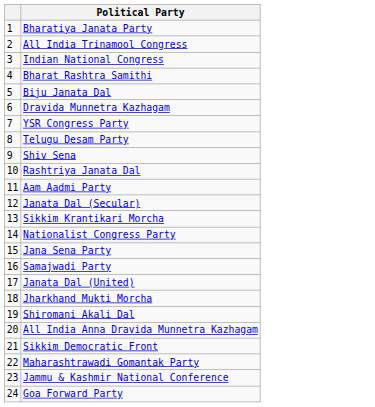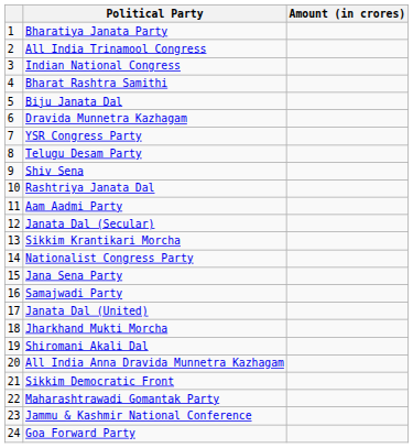 <table class="wikitable sortable">
 <tr>
 <th></th>
 <th>Political Party</th>
+<th>Amount (in crores)</th>
 </tr>
 <tr>
 <td>1</td>
 <td><a href='#'>Bharatiya Janata Party</a></td>
+<td></td>
 </tr>
 <tr>
 <td>2</td>
 <td><a href='#'>All India Trinamool Congress</a></td>
+<td></td>
 </tr>
 <tr>
 <td>3</td>
 <td><a href='#'>Indian National Congress</a></td>
+<td></td>
 </tr>
 <tr>
 <td>4</td>
 <td><a href='#'>Bharat Rashtra Samithi</a></td>
+<td></td>
 </tr>
 <tr>
 <td>5</td>
 <td><a href='#'>Biju Janata Dal</a></td>
+<td></td>
 </tr>
 <tr>
 <td>6</td>
 <td><a href='#'>Dravida Munnetra Kazhagam</a></td>
+<td></td>
 </tr>
 <tr>
 <td>7</td>
 <td><a href='#'>YSR Congress Party</a></td>
+<td></td>
 </tr>
 <tr>
 <td>8</td>
 <td><a href='#'>Telugu Desam Party</a></td>
+<td></td>
 </tr>
 <tr>
 <td>9</td>
 <td><a href='#'>Shiv Sena</a></td>
+<td></td>
 </tr>
 <tr>
 <td>10</td>
 <td><a href='#'>Rashtriya Janata Dal</a></td>
+<td></td>
 </tr>
 <tr>
 <td>11</td>
 <td><a href='#'>Aam Aadmi Party</a></td>
+<td></td>
 </tr>
 <tr>
 <td>12</td>
 <td><a href='#'>Janata Dal (Secular)</a></td>
+<td></td>
 </tr>
 <tr>
 <td>13</td>
 <td><a href='#'>Sikkim Krantikari Morcha</a></td>
+<td></td>
 </tr>
 <tr>
 <td>14</td>
 <td><a href='#'>Nationalist Congress Party</a></td>
+<td></td>
 </tr>
 <tr>
 <td>15</td>
 <td><a href='#'>Jana Sena Party</a></td>
+<td></td>
 </tr>
 <tr>
 <td>16</td>
 <td><a href='#'>Samajwadi Party</a></td>
+<td></td>
 </tr>
 <tr>
 <td>17</td>
 <td><a href='#'>Janata Dal (United)</a></td>
+<td></td>
 </tr>
 <tr>
 <td>18</td>
 <td><a href='#'>Jharkhand Mukti Morcha</a></td>
+<td></td>
 </tr>
 <tr>
 <td>19</td>
 <td><a href='#'>Shiromani Akali Dal</a></td>
+<td></td>
 </tr>
 <tr>
 <td>20</td>
 <td><a href='#'>All India Anna Dravida Munnetra Kazhagam</a></td>
+<td></td>
 </tr>
 <tr>
 <td>21</td>
 <td><a href='#'>Sikkim Democratic Front</a></td>
+<td></td>
 </tr>
 <tr>
 <td>22</td>
 <td><a href='#'>Maharashtrawadi Gomantak Party</a></td>
+<td></td>
 </tr>
 <tr>
 <td>23</td>
 <td><a href='#'>Jammu & Kashmir National Conference</a></td>
+<td></td>
 </tr>
 <tr>
 <td>24</td>
 <td><a href='#'>Goa Forward Party</a></td>
+<td></td>
 </tr>
 </table>
